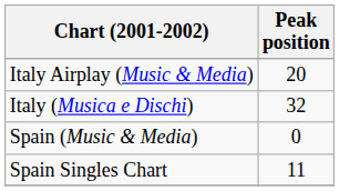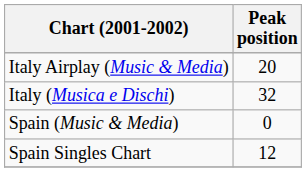 <table class="wikitable">
 <tr>
 <th>Chart (2001-2002)</th>
 <th>Peak<br>position</th>
 </tr>
 <tr>
 </tr>
 <tr>
 <td>Italy Airplay (<em><a href='#'>Music & Media</a></em>)</td>
 <td style="text-align:center;">20</td>
 </tr>
 <tr>
 <td>Italy (<em><a href='#'>Musica e Dischi</a></em>)</td>
 <td align="center">32</td>
 </tr>
 <tr>
 <td>Spain (<em>Music & Media</em>)</td>
 <td style="text-align:center;">0</td>
 </tr>
 <tr>
 <td align="left">Spain Singles Chart</td>
-<td align="center">11</td>
+<td align="center">12</td>
 </tr>
 <tr>
 </tr>
 </table>
